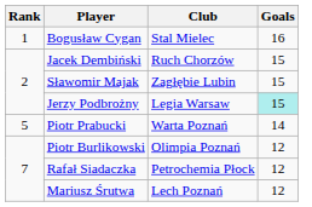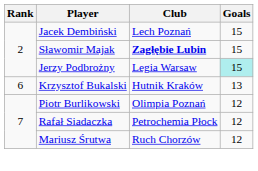 <table class="wikitable" style="text-align:center">
 <tr>
 <th>Rank</th>
 <th>Player</th>
 <th>Club</th>
 <th>Goals</th>
 </tr>
 <tr>
-<td rowspan="1">1</td>
-<td align="left"> <a href='#'>Bogusław Cygan</a></td>
-<td align="left"><a href='#'>Stal Mielec</a></td>
-<td>16</td>
-</tr>
-<tr>
 <td rowspan="3">2</td>
 <td align="left"> <a href='#'>Jacek Dembiński</a></td>
-<td align="left"><a href='#'>Ruch Chorzów</a></td>
+<td align="left"><a href='#'>Lech Poznań</a></td>
 <td>15</td>
 </tr>
 <tr>
 <td align="left"> <a href='#'>Sławomir Majak</a></td>
-<td align="left"><a href='#'>Zagłębie Lubin</a></td>
+<td align="left"><strong><a href='#'>Zagłębie Lubin</a></strong></td>
 <td>15</td>
 </tr>
 <tr>
 <td align="left"> <a href='#'>Jerzy Podbrożny</a></td>
 <td align="left"><a href='#'>Legia Warsaw</a></td>
 <td style="background: paleturquoise;">15</td>
 </tr>
 <tr>
-<td rowspan="1">5</td>
-<td align="left"> <a href='#'>Piotr Prabucki</a></td>
-<td align="left"><a href='#'>Warta Poznań</a></td>
-<td>14</td>
+<td rowspan="1">6</td>
+<td align="left"> <a href='#'>Krzysztof Bukalski</a></td>
+<td align="left"><a href='#'>Hutnik Kraków</a></td>
+<td>13</td>
 </tr>
 <tr>
 <td rowspan="3">7</td>
 <td align="left"> <a href='#'>Piotr Burlikowski</a></td>
 <td align="left"><a href='#'>Olimpia Poznań</a></td>
 <td>12</td>
 </tr>
 <tr>
 <td align="left"> <a href='#'>Rafał Siadaczka</a></td>
 <td align="left"><a href='#'>Petrochemia Płock</a></td>
 <td>12</td>
 </tr>
 <tr>
 <td align="left"> <a href='#'>Mariusz Śrutwa</a></td>
-<td align="left"><a href='#'>Lech Poznań</a></td>
+<td align="left"><a href='#'>Ruch Chorzów</a></td>
 <td>12</td>
 </tr>
 </table>
